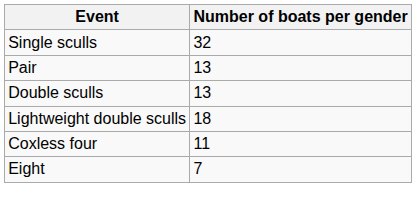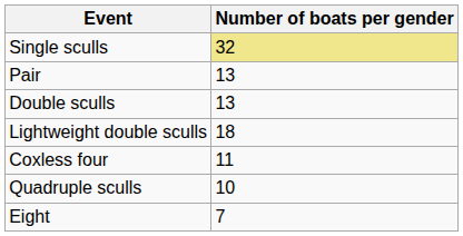 <table class="wikitable olympic-schedule rowing">
 <tr>
 <th>Event</th>
 <th>Number of boats per gender</th>
 </tr>
 <tr>
 <td class="event">Single sculls</td>
-<td>32</td>
+<td style="background: khaki;">32</td>
 </tr>
 <tr>
 <td class="event">Pair</td>
 <td>13</td>
 </tr>
 <tr>
 <td class="event">Double sculls</td>
 <td>13</td>
 </tr>
 <tr>
 <td class="event">Lightweight double sculls</td>
 <td>18</td>
 </tr>
 <tr>
 <td class="event">Coxless four</td>
 <td>11</td>
 </tr>
 <tr>
+<td class="event">Quadruple sculls</td>
+<td>10</td>
+</tr>
+<tr>
 <td class="event">Eight</td>
 <td>7</td>
 </tr>
 </table>
